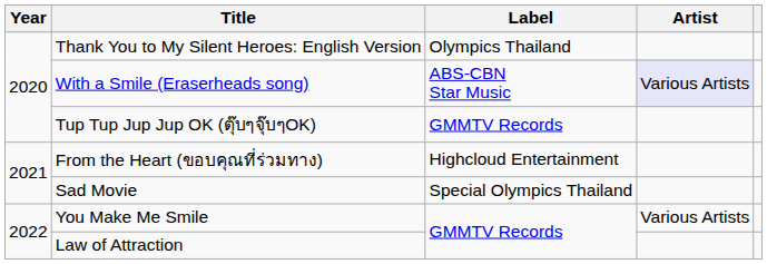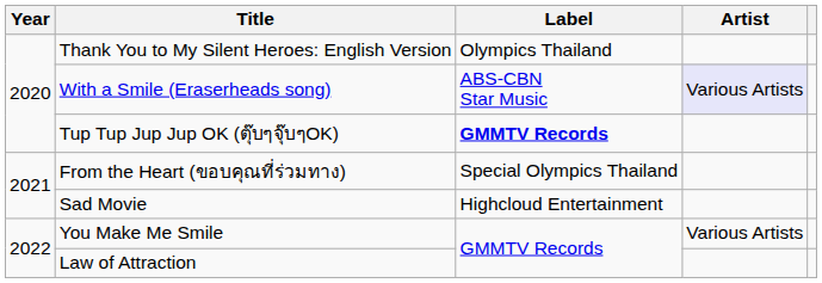 <table class="wikitable sortable plainrowheaders">
 <tr>
 <th scope="col">Year</th>
 <th scope="col">Title</th>
 <th scope="col" class="unsortable">Label</th>
 <th>Artist</th>
 <th scope="col" class="unsortable"></th>
 </tr>
 <tr>
 <td rowspan="3">2020</td>
 <td>Thank You to My Silent Heroes: English Version</td>
 <td>Olympics Thailand</td>
 <td></td>
 <td></td>
 </tr>
 <tr>
 <td><a href='#'>With a Smile (Eraserheads song)</a></td>
 <td><a href='#'>ABS-CBN</a><br> <a href='#'>Star Music</a></td>
 <td style="background: lavender;">Various Artists</td>
 <td></td>
 </tr>
 <tr>
 <td>Tup Tup Jup Jup OK (ตุ๊บๆจุ๊บๆOK)</td>
-<td><a href='#'>GMMTV Records</a></td>
+<td><strong><a href='#'>GMMTV Records</a></strong></td>
 <td></td>
 <td></td>
 </tr>
 <tr>
 <td rowspan="2">2021</td>
 <td>From the Heart (ขอบคุณที่ร่วมทาง)</td>
-<td>Highcloud Entertainment</td>
+<td>Special Olympics Thailand</td>
 <td></td>
 <td></td>
 </tr>
 <tr>
 <td>Sad Movie</td>
-<td>Special Olympics Thailand</td>
+<td>Highcloud Entertainment</td>
 <td></td>
 <td></td>
 </tr>
 <tr>
 <td rowspan="2">2022</td>
 <td>You Make Me Smile</td>
 <td Rowspan=2><a href='#'>GMMTV Records</a></td>
 <td>Various Artists</td>
 <td></td>
 </tr>
 <tr>
 <td>Law of Attraction</td>
 <td></td>
 <td></td>
 </tr>
 </table>
